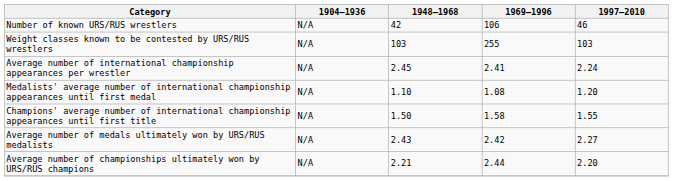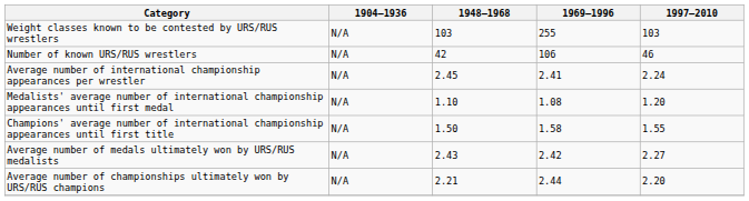 <table class="wikitable sortable" style="font-size: 100%">
 <tr>
 <th width=435>Category</th>
 <th width=135>1904–1936</th>
 <th width=135>1948–1968</th>
 <th width=135>1969–1996</th>
 <th width=135>1997–2010</th>
 </tr>
 <tr>
+<td>Weight classes known to be contested by URS/RUS wrestlers</td>
+<td>N/A</td>
+<td>103</td>
+<td>255</td>
+<td>103</td>
+</tr>
+<tr>
 <td>Number of known URS/RUS wrestlers</td>
 <td>N/A</td>
 <td>42</td>
 <td>106</td>
 <td>46</td>
-</tr>
-<tr>
-<td>Weight classes known to be contested by URS/RUS wrestlers</td>
-<td>N/A</td>
-<td>103</td>
-<td>255</td>
-<td>103</td>
 </tr>
 <tr>
 <td>Average number of international championship appearances per wrestler</td>
 <td>N/A</td>
 <td>2.45</td>
 <td>2.41</td>
 <td>2.24</td>
 </tr>
 <tr>
 <td>Medalists' average number of international championship appearances until first medal</td>
 <td>N/A</td>
 <td>1.10</td>
 <td>1.08</td>
 <td>1.20</td>
 </tr>
 <tr>
 <td>Champions' average number of international championship appearances until first title</td>
 <td>N/A</td>
 <td>1.50</td>
 <td>1.58</td>
 <td>1.55</td>
 </tr>
 <tr>
 <td>Average number of medals ultimately won by URS/RUS medalists</td>
 <td>N/A</td>
 <td>2.43</td>
 <td>2.42</td>
 <td>2.27</td>
 </tr>
 <tr>
 <td>Average number of championships ultimately won by URS/RUS champions</td>
 <td>N/A</td>
 <td>2.21</td>
 <td>2.44</td>
 <td>2.20</td>
 </tr>
 <tr>
 </tr>
 </table>
